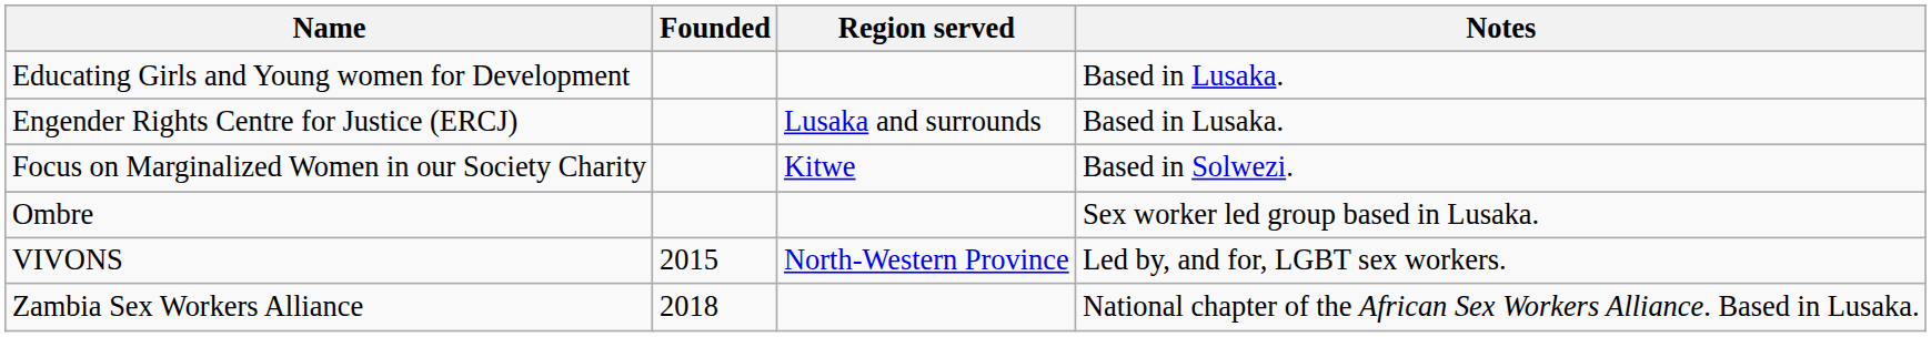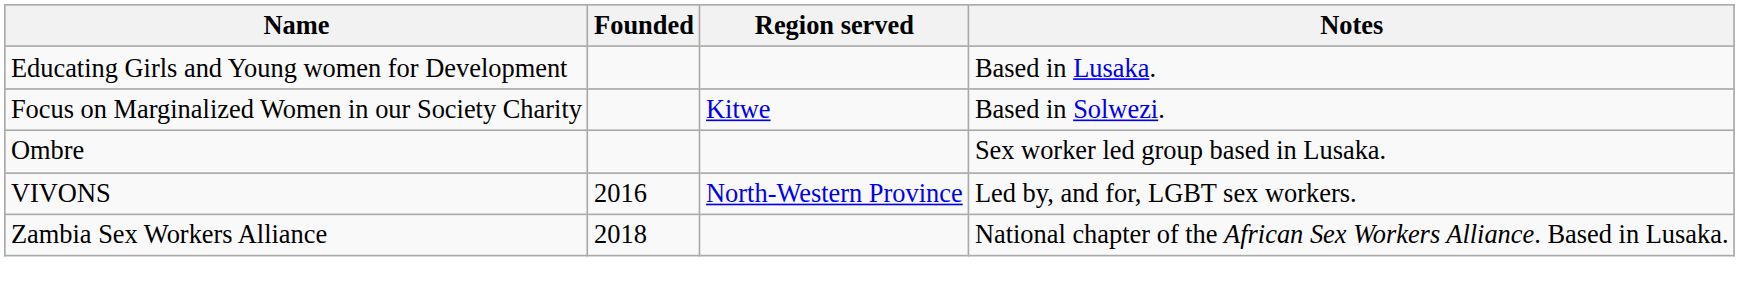 <table class="wikitable sortable">
 <tr>
 <th>Name</th>
 <th>Founded</th>
 <th>Region served</th>
 <th>Notes</th>
 </tr>
 <tr>
 <td>Educating Girls and Young women for Development</td>
 <td></td>
 <td></td>
 <td>Based in <a href='#'>Lusaka</a>.</td>
-</tr>
-<tr>
-<td>Engender Rights Centre for Justice (ERCJ)</td>
-<td></td>
-<td><a href='#'>Lusaka</a> and surrounds</td>
-<td>Based in Lusaka.</td>
 </tr>
 <tr>
 <td>Focus on Marginalized Women in our Society Charity</td>
 <td></td>
 <td><a href='#'>Kitwe</a></td>
 <td>Based in <a href='#'>Solwezi</a>.</td>
 </tr>
 <tr>
 <td>Ombre</td>
 <td></td>
 <td></td>
 <td>Sex worker led group based in Lusaka.</td>
 </tr>
 <tr>
 <td>VIVONS</td>
-<td>2015</td>
+<td>2016</td>
 <td><a href='#'>North-Western Province</a></td>
 <td>Led by, and for, LGBT sex workers.</td>
 </tr>
 <tr>
 <td>Zambia Sex Workers Alliance</td>
 <td>2018</td>
 <td></td>
 <td>National chapter of the <em>African Sex Workers Alliance</em>. Based in Lusaka.</td>
 </tr>
 </table>
